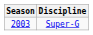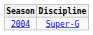 <table class=wikitable style="text-align:center">
 <tr>
 <th>Season</th>
 <th>Discipline</th>
 </tr>
 <tr>
-<td><a href='#'>2003</a></td>
+<td><a href='#'>2004</a></td>
 <td><a href='#'>Super-G</a></td>
 </tr>
 </table>
